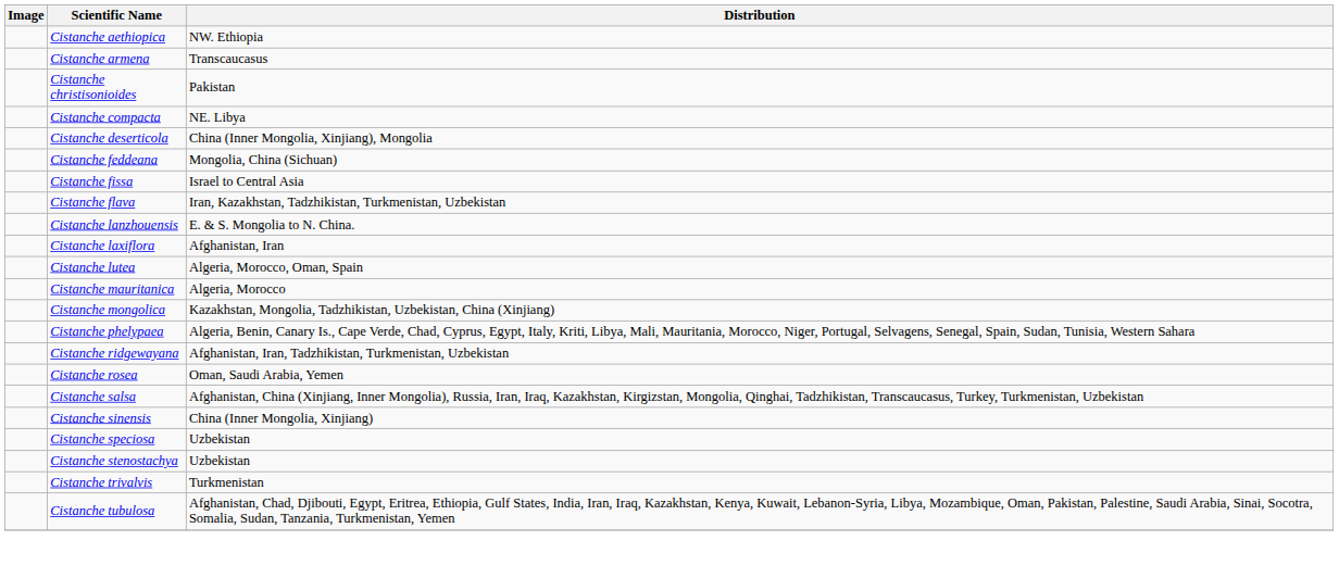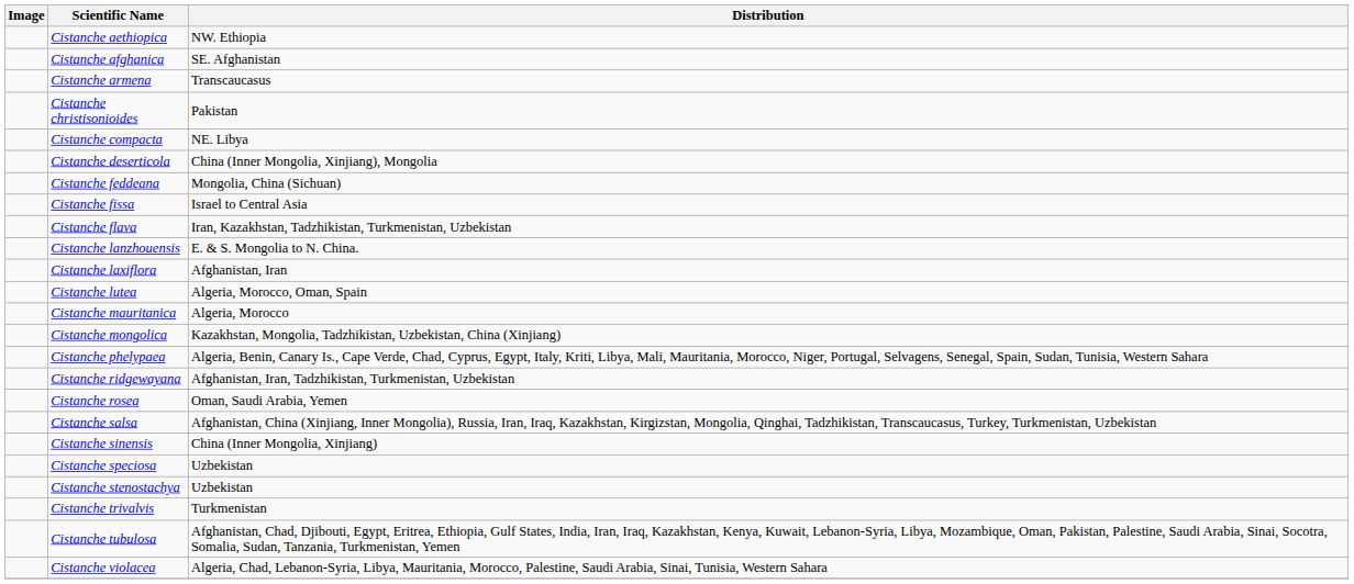 <table class="wikitable">
 <tr>
 <th>Image</th>
 <th>Scientific Name</th>
 <th>Distribution</th>
 </tr>
 <tr>
 <td></td>
 <td><em><a href='#'>Cistanche aethiopica</a></em> </td>
 <td>NW. Ethiopia</td>
+</tr>
+<tr>
+<td></td>
+<td><em><a href='#'>Cistanche afghanica</a></em> </td>
+<td>SE. Afghanistan</td>
 </tr>
 <tr>
 <td></td>
 <td><em><a href='#'>Cistanche armena</a></em> </td>
 <td>Transcaucasus</td>
 </tr>
 <tr>
 <td></td>
 <td><em><a href='#'>Cistanche christisonioides</a></em> </td>
 <td>Pakistan</td>
 </tr>
 <tr>
 <td></td>
 <td><em><a href='#'>Cistanche compacta</a></em> </td>
 <td>NE. Libya</td>
 </tr>
 <tr>
 <td></td>
 <td><em><a href='#'>Cistanche deserticola</a></em> </td>
 <td>China (Inner Mongolia, Xinjiang), Mongolia</td>
 </tr>
 <tr>
 <td></td>
 <td><em><a href='#'>Cistanche feddeana</a></em> </td>
 <td>Mongolia, China (Sichuan)</td>
 </tr>
 <tr>
 <td></td>
 <td><em><a href='#'>Cistanche fissa</a></em> </td>
 <td>Israel to Central Asia</td>
 </tr>
 <tr>
 <td></td>
 <td><em><a href='#'>Cistanche flava</a></em> </td>
 <td>Iran, Kazakhstan, Tadzhikistan, Turkmenistan, Uzbekistan</td>
 </tr>
 <tr>
 <td></td>
 <td><em><a href='#'>Cistanche lanzhouensis</a></em> </td>
 <td>E. & S. Mongolia to N. China.</td>
 </tr>
 <tr>
 <td></td>
 <td><em><a href='#'>Cistanche laxiflora</a></em> </td>
 <td>Afghanistan, Iran</td>
 </tr>
 <tr>
 <td></td>
 <td><em><a href='#'>Cistanche lutea</a></em> </td>
 <td>Algeria, Morocco, Oman, Spain</td>
 </tr>
 <tr>
 <td></td>
 <td><em><a href='#'>Cistanche mauritanica</a></em> </td>
 <td>Algeria, Morocco</td>
 </tr>
 <tr>
 <td></td>
 <td><em><a href='#'>Cistanche mongolica</a></em> </td>
 <td>Kazakhstan, Mongolia, Tadzhikistan, Uzbekistan, China (Xinjiang)</td>
 </tr>
 <tr>
 <td></td>
 <td><em><a href='#'>Cistanche phelypaea</a></em> </td>
 <td>Algeria, Benin, Canary Is., Cape Verde, Chad, Cyprus, Egypt, Italy, Kriti, Libya, Mali, Mauritania, Morocco, Niger, Portugal, Selvagens, Senegal, Spain, Sudan, Tunisia, Western Sahara</td>
 </tr>
 <tr>
 <td></td>
 <td><em><a href='#'>Cistanche ridgewayana</a></em> </td>
 <td>Afghanistan, Iran, Tadzhikistan, Turkmenistan, Uzbekistan</td>
 </tr>
 <tr>
 <td></td>
 <td><em><a href='#'>Cistanche rosea</a></em> </td>
 <td>Oman, Saudi Arabia, Yemen</td>
 </tr>
 <tr>
 <td></td>
 <td><em><a href='#'>Cistanche salsa</a></em> </td>
 <td>Afghanistan, China (Xinjiang, Inner Mongolia), Russia, Iran, Iraq, Kazakhstan, Kirgizstan, Mongolia, Qinghai,  Tadzhikistan, Transcaucasus, Turkey, Turkmenistan, Uzbekistan</td>
 </tr>
 <tr>
 <td></td>
 <td><em><a href='#'>Cistanche sinensis</a></em> </td>
 <td>China (Inner Mongolia, Xinjiang)</td>
 </tr>
 <tr>
 <td></td>
 <td><em><a href='#'>Cistanche speciosa</a></em> </td>
 <td>Uzbekistan</td>
 </tr>
 <tr>
 <td></td>
 <td><em><a href='#'>Cistanche stenostachya</a></em> </td>
 <td>Uzbekistan</td>
 </tr>
 <tr>
 <td></td>
 <td><em><a href='#'>Cistanche trivalvis</a></em> </td>
 <td>Turkmenistan</td>
 </tr>
 <tr>
 <td></td>
 <td><em><a href='#'>Cistanche tubulosa</a></em> </td>
 <td>Afghanistan, Chad, Djibouti, Egypt, Eritrea, Ethiopia, Gulf States, India, Iran, Iraq, Kazakhstan, Kenya, Kuwait, Lebanon-Syria, Libya, Mozambique, Oman, Pakistan, Palestine, Saudi Arabia, Sinai, Socotra, Somalia, Sudan, Tanzania, Turkmenistan, Yemen</td>
 </tr>
 <tr>
+<td></td>
+<td><em><a href='#'>Cistanche violacea</a></em> </td>
+<td>Algeria, Chad, Lebanon-Syria, Libya, Mauritania, Morocco, Palestine, Saudi Arabia, Sinai, Tunisia, Western Sahara</td>
+</tr>
+<tr>
 </tr>
 </table>
